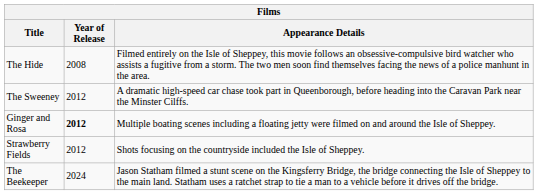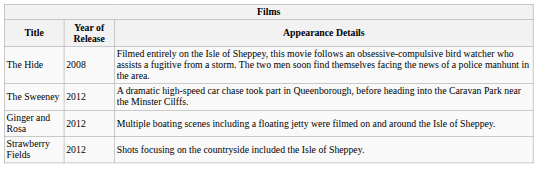 <table class="wikitable">
 <tr>
 <th colspan="3">Films</th>
 </tr>
 <tr>
 <th>Title</th>
 <th>Year of Release</th>
 <th>Appearance Details</th>
 </tr>
 <tr>
 <td>The Hide</td>
 <td>2008</td>
 <td>Filmed entirely on the Isle of Sheppey, this movie follows an obsessive-compulsive bird watcher who assists a fugitive from a storm. The two men soon find themselves facing the news of a police manhunt in the area.</td>
 </tr>
 <tr>
 <td>The Sweeney</td>
 <td>2012</td>
 <td>A dramatic high-speed car chase took part in Queenborough, before heading into the Caravan Park near the Minster Cilffs.</td>
 </tr>
 <tr>
 <td>Ginger and Rosa</td>
-<td><strong>2012</strong></td>
+<td>2012</td>
 <td>Multiple boating scenes including a floating jetty were filmed on and around the Isle of Sheppey.</td>
 </tr>
 <tr>
 <td>Strawberry Fields</td>
 <td>2012</td>
 <td>Shots focusing on the countryside included the Isle of Sheppey.</td>
 </tr>
-<tr>
-<td>The Beekeeper</td>
-<td>2024</td>
-<td>Jason Statham filmed a stunt scene on the Kingsferry Bridge, the bridge connecting the Isle of Sheppey to the main land. Statham uses a ratchet strap to tie a man to a vehicle before it drives off the bridge.</td>
-</tr>
 </table>
